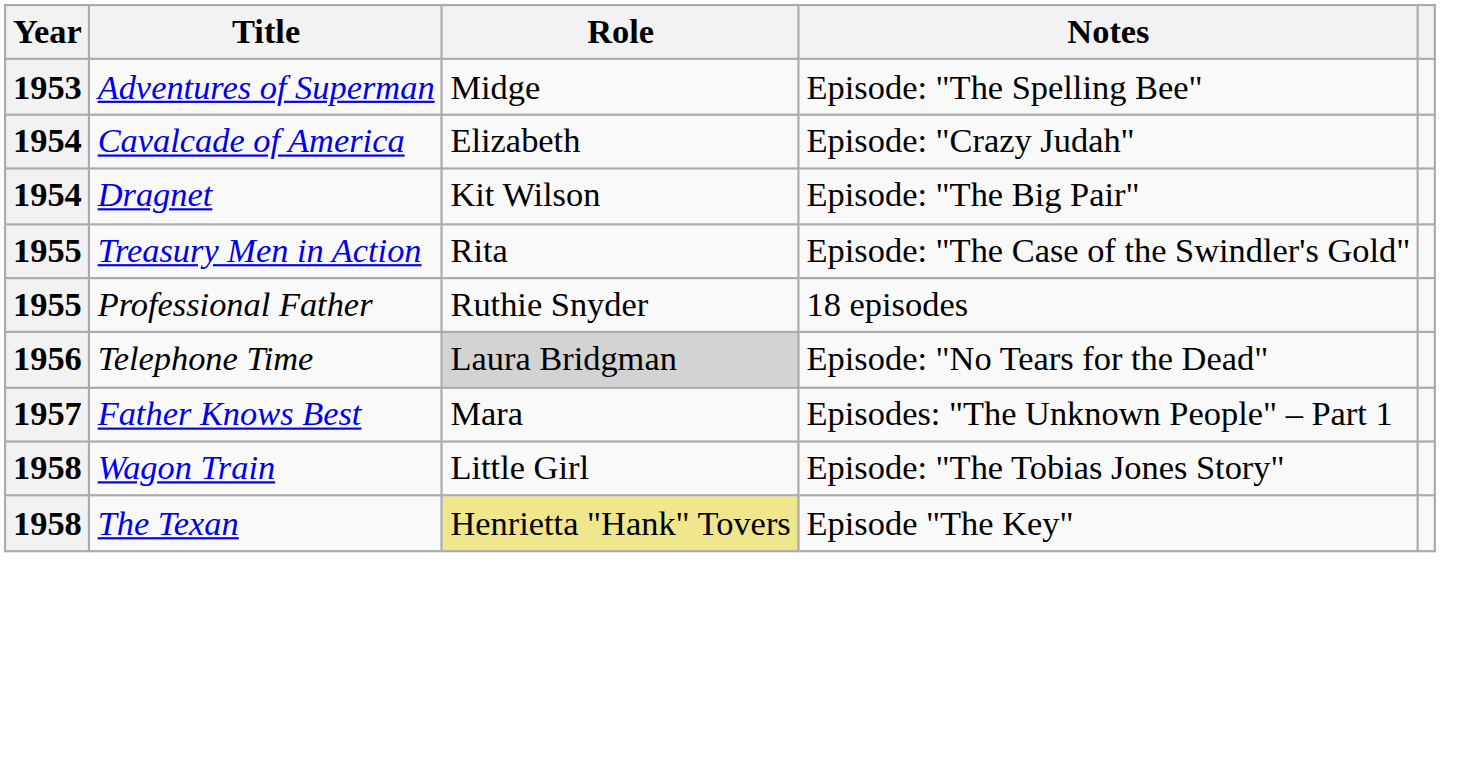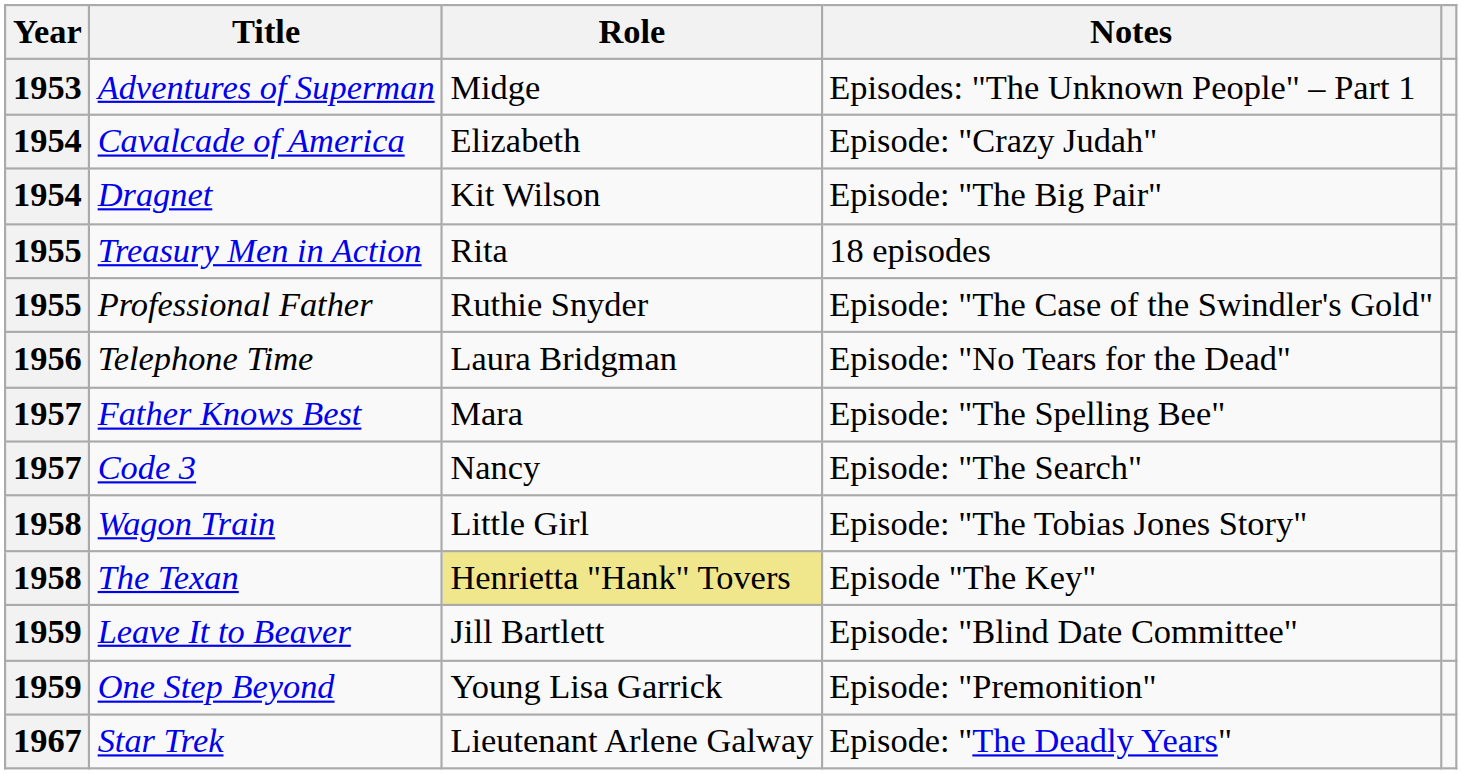 <table class="wikitable plainrowheaders sortable" style="margin-right: 0;">
 <tr>
 <th scope="col">Year</th>
 <th scope="col">Title</th>
 <th scope="col">Role</th>
 <th scope="col" class="unsortable">Notes</th>
 <th scope="col" class="unsortable"></th>
 </tr>
 <tr>
 <th scope="row">1953</th>
 <td><em><a href='#'>Adventures of Superman</a></em></td>
 <td>Midge</td>
-<td>Episode: "The Spelling Bee"</td>
+<td>Episodes: "The Unknown People" – Part 1</td>
 </tr>
 <tr>
 <th scope="row">1954</th>
 <td><em><a href='#'>Cavalcade of America</a></em></td>
 <td>Elizabeth</td>
 <td>Episode: "Crazy Judah"</td>
 <td style="text-align:center;"></td>
 </tr>
 <tr>
 <th scope="row">1954</th>
 <td><em><a href='#'>Dragnet</a></em></td>
 <td>Kit Wilson</td>
 <td>Episode: "The Big Pair"</td>
 <td style="text-align:center;"></td>
 </tr>
 <tr>
 <th scope="row">1955</th>
 <td><em><a href='#'>Treasury Men in Action</a></em></td>
 <td>Rita</td>
-<td>Episode: "The Case of the Swindler's Gold"</td>
+<td>18 episodes</td>
 <td style="text-align:center;"></td>
 </tr>
 <tr>
 <th scope="row">1955</th>
 <td><em>Professional Father</em></td>
 <td>Ruthie Snyder</td>
-<td>18 episodes</td>
+<td>Episode: "The Case of the Swindler's Gold"</td>
 <td style="text-align:center;"></td>
 </tr>
 <tr>
 <th scope="row">1956</th>
 <td><em>Telephone Time</em></td>
-<td style="background: lightgrey;">Laura Bridgman</td>
+<td>Laura Bridgman</td>
 <td>Episode: "No Tears for the Dead"</td>
 <td style="text-align:center;"></td>
 </tr>
 <tr>
 <th scope="row">1957</th>
 <td><em><a href='#'>Father Knows Best</a></em></td>
 <td>Mara</td>
-<td>Episodes: "The Unknown People" – Part 1</td>
+<td>Episode: "The Spelling Bee"</td>
+<td style="text-align:center;"></td>
+</tr>
+<tr>
+<th scope="row">1957</th>
+<td><em><a href='#'>Code 3</a></em></td>
+<td>Nancy</td>
+<td>Episode: "The Search"</td>
 <td style="text-align:center;"></td>
 </tr>
 <tr>
 <th scope="row">1958</th>
 <td><em><a href='#'>Wagon Train</a></em></td>
 <td>Little Girl</td>
 <td>Episode: "The Tobias Jones Story"</td>
 <td style="text-align:center;"></td>
 </tr>
 <tr>
 <th scope="row">1958</th>
 <td><em><a href='#'>The Texan</a></em></td>
 <td style="background: khaki;">Henrietta "Hank" Tovers</td>
 <td>Episode "The Key"</td>
 <td style="text-align:center;"></td>
 </tr>
+<tr>
+<th scope="row">1959</th>
+<td><em><a href='#'>Leave It to Beaver</a></em></td>
+<td>Jill Bartlett</td>
+<td>Episode: "Blind Date Committee"</td>
+<td style="text-align:center;"></td>
+</tr>
+<tr>
+<th scope="row">1959</th>
+<td><em><a href='#'>One Step Beyond</a></em></td>
+<td>Young Lisa Garrick</td>
+<td>Episode: "Premonition"</td>
+<td style="text-align:center;"></td>
+</tr>
+<tr>
+<th scope="row">1967</th>
+<td><em><a href='#'>Star Trek</a></em></td>
+<td>Lieutenant Arlene Galway</td>
+<td>Episode: "<a href='#'>The Deadly Years</a>"</td>
+<td style="text-align:center;"></td>
+</tr>
 </table>
